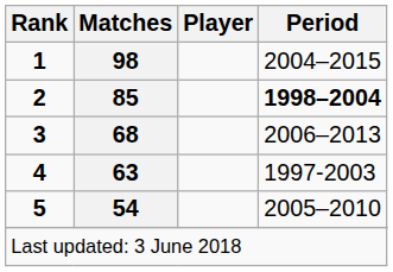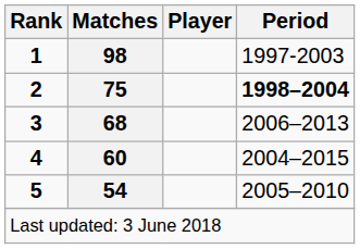 <table class="wikitable plainrowheaders sortable">
 <tr>
 <th scope=col>Rank</th>
 <th scope=col>Matches</th>
 <th scope=col>Player</th>
 <th scope=col>Period</th>
 </tr>
 <tr>
 <td align=center><strong>1</strong></td>
 <th scope=row style=text-align:center;>98</th>
 <td></td>
-<td>2004–2015</td>
+<td>1997-2003</td>
 </tr>
 <tr>
 <td align=center><strong>2</strong></td>
-<th scope=row style=text-align:center;>85</th>
+<th scope=row style=text-align:center;>75</th>
 <td></td>
 <td><strong>1998–2004</strong></td>
 </tr>
 <tr>
 <td align=center><strong>3</strong></td>
 <th scope=row style=text-align:center;>68</th>
 <td></td>
 <td>2006–2013</td>
 </tr>
 <tr>
 <td align=center><strong>4</strong></td>
-<th scope=row style=text-align:center;>63</th>
+<th scope=row style=text-align:center;>60</th>
 <td></td>
-<td>1997-2003</td>
+<td>2004–2015</td>
 </tr>
 <tr>
 <td align=center><strong>5</strong></td>
 <th scope=row style=text-align:center;>54</th>
 <td></td>
 <td>2005–2010</td>
 </tr>
 <tr>
 </tr>
 <tr class=sortbottom>
 <td colspan=4><small>Last updated: 3 June 2018</small></td>
 </tr>
 </table>
